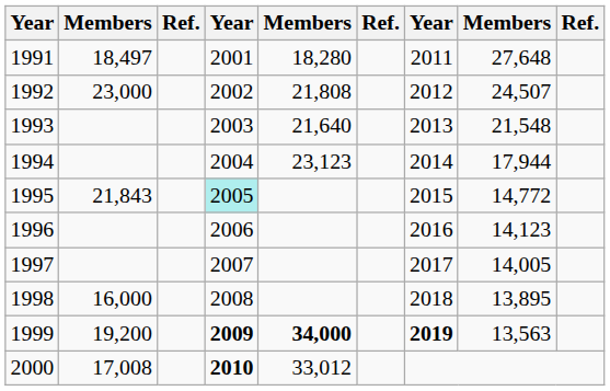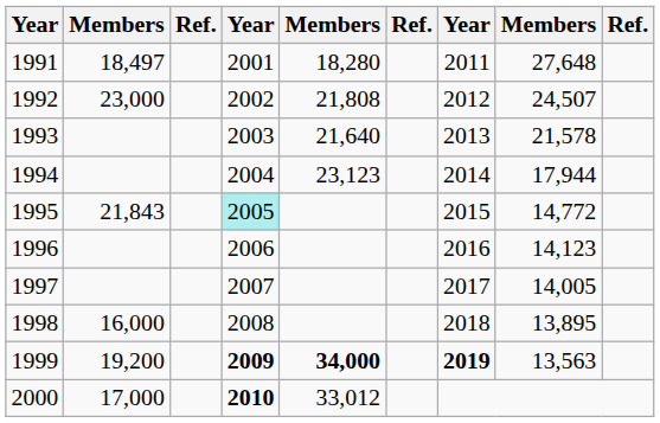 <table class="wikitable" align="right" style=";text-align:right">
 <tr>
 <th>Year</th>
 <th>Members</th>
 <th>Ref.</th>
 <th>Year</th>
 <th>Members</th>
 <th>Ref.</th>
 <th>Year</th>
 <th>Members</th>
 <th>Ref.</th>
 </tr>
 <tr>
 <td>1991</td>
 <td>18,497</td>
 <td></td>
 <td>2001</td>
 <td>18,280</td>
 <td></td>
 <td>2011</td>
 <td>27,648</td>
 <td></td>
 </tr>
 <tr>
 <td>1992</td>
 <td>23,000</td>
 <td></td>
 <td>2002</td>
 <td>21,808</td>
 <td></td>
 <td>2012</td>
 <td>24,507</td>
 <td></td>
 </tr>
 <tr>
 <td>1993</td>
 <td></td>
 <td></td>
 <td>2003</td>
 <td>21,640</td>
 <td></td>
 <td>2013</td>
-<td>21,548</td>
+<td>21,578</td>
 <td></td>
 </tr>
 <tr>
 <td>1994</td>
 <td></td>
 <td></td>
 <td>2004</td>
 <td>23,123</td>
 <td></td>
 <td>2014</td>
 <td>17,944</td>
 <td></td>
 </tr>
 <tr>
 <td>1995</td>
 <td>21,843</td>
 <td></td>
 <td style="background: paleturquoise;">2005</td>
 <td></td>
 <td></td>
 <td>2015</td>
 <td>14,772</td>
 <td></td>
 </tr>
 <tr>
 <td>1996</td>
 <td></td>
 <td></td>
 <td>2006</td>
 <td></td>
 <td></td>
 <td>2016</td>
 <td>14,123</td>
 <td></td>
 </tr>
 <tr>
 <td>1997</td>
 <td></td>
 <td></td>
 <td>2007</td>
 <td></td>
 <td></td>
 <td>2017</td>
 <td>14,005</td>
 <td></td>
 </tr>
 <tr>
 <td>1998</td>
 <td>16,000</td>
 <td></td>
 <td>2008</td>
 <td></td>
 <td></td>
 <td>2018</td>
 <td>13,895</td>
 <td></td>
 </tr>
 <tr>
 <td>1999</td>
 <td>19,200</td>
 <td></td>
 <td style="font-weight:bold;">2009</td>
 <td style="font-weight:bold;">34,000</td>
 <td></td>
 <td><strong>2019</strong></td>
 <td>13,563</td>
 <td></td>
 </tr>
 <tr>
 <td>2000</td>
-<td>17,008</td>
+<td>17,000</td>
 <td></td>
 <td><strong>2010</strong></td>
 <td>33,012</td>
 <td></td>
 </tr>
 </table>
